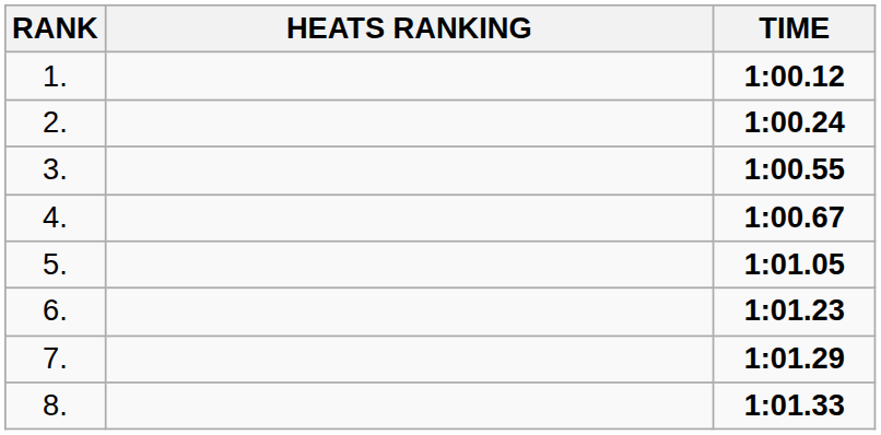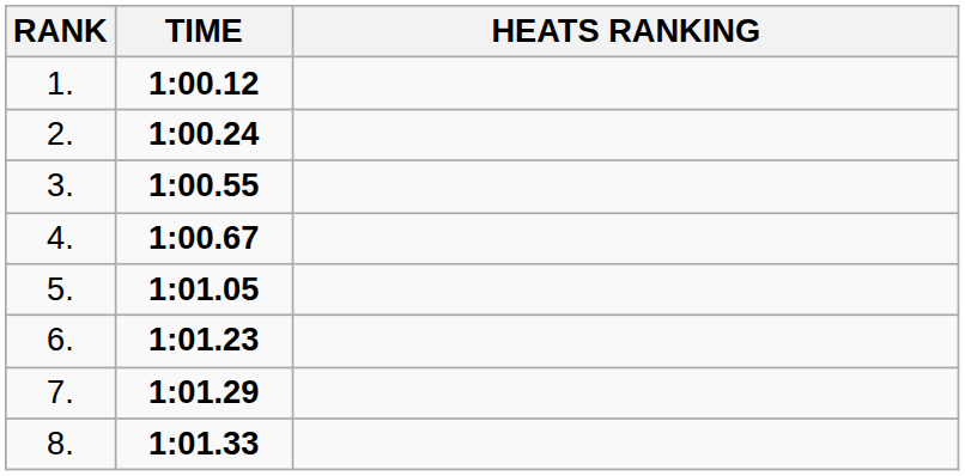 <table class="wikitable">
 <tr>
 <th>RANK</th>
+<th style="width: 5em">TIME</th>
 <th style="width: 20em">HEATS RANKING</th>
-<th style="width: 5em">TIME</th>
 </tr>
 <tr>
 <td align="center">1.</td>
+<td align="center"><strong>1:00.12</strong></td>
 <td></td>
-<td align="center"><strong>1:00.12</strong></td>
 </tr>
 <tr>
 <td align="center">2.</td>
+<td align="center"><strong>1:00.24</strong></td>
 <td></td>
-<td align="center"><strong>1:00.24</strong></td>
 </tr>
 <tr>
 <td align="center">3.</td>
+<td align="center"><strong>1:00.55</strong></td>
 <td></td>
-<td align="center"><strong>1:00.55</strong></td>
 </tr>
 <tr>
 <td align="center">4.</td>
+<td align="center"><strong>1:00.67</strong></td>
 <td></td>
-<td align="center"><strong>1:00.67</strong></td>
 </tr>
 <tr>
 <td align="center">5.</td>
+<td align="center"><strong>1:01.05</strong></td>
 <td></td>
-<td align="center"><strong>1:01.05</strong></td>
 </tr>
 <tr>
 <td align="center">6.</td>
+<td align="center"><strong>1:01.23</strong></td>
 <td></td>
-<td align="center"><strong>1:01.23</strong></td>
 </tr>
 <tr>
 <td align="center">7.</td>
+<td align="center"><strong>1:01.29</strong></td>
 <td></td>
-<td align="center"><strong>1:01.29</strong></td>
 </tr>
 <tr>
 <td align="center">8.</td>
+<td align="center"><strong>1:01.33</strong></td>
 <td></td>
-<td align="center"><strong>1:01.33</strong></td>
 </tr>
 </table>
